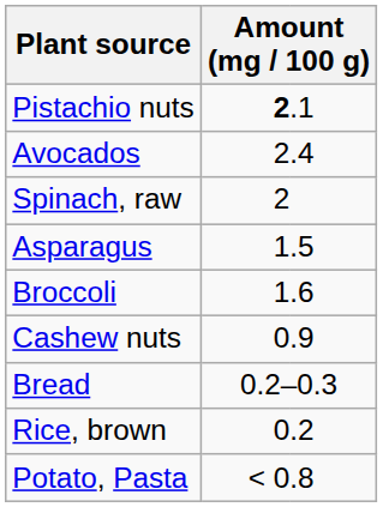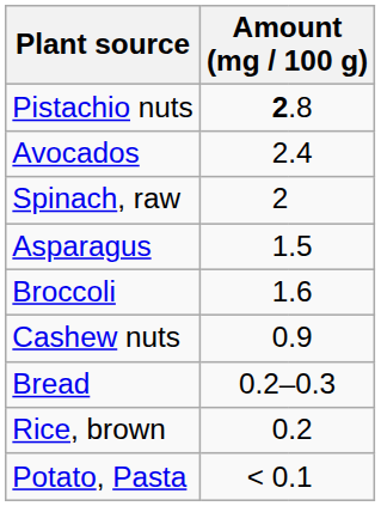 <table class="wikitable">
 <tr>
 <th>Plant source</th>
 <th colspan=2>Amount<br> (mg / 100 g)</th>
 </tr>
 <tr>
 <td><a href='#'>Pistachio</a> nuts</td>
 <td style="text-align:right; padding-right:0; border-right-style:none;"><strong>2</strong></td>
-<td style="padding-left:0; border-left-style:none;">.1</td>
+<td style="padding-left:0; border-left-style:none;">.8  </td>
 </tr>
 <tr>
 <td><a href='#'>Avocados</a></td>
 <td style="text-align:right; padding-right:0; border-right-style:none;">2</td>
 <td style="padding-left:0; border-left-style:none;">.4</td>
 </tr>
 <tr>
 <td><a href='#'>Spinach</a>, raw</td>
 <td style="text-align:right; padding-right:0; border-right-style:none;">2</td>
 <td style="border-left-style:none;"></td>
 </tr>
 <tr>
 <td><a href='#'>Asparagus</a></td>
 <td style="text-align:right; padding-right:0; border-right-style:none;">1</td>
 <td style="padding-left:0; border-left-style:none;">.5</td>
 </tr>
 <tr>
 <td><a href='#'>Broccoli</a></td>
 <td style="text-align:right; padding-right:0; border-right-style:none;">1</td>
 <td style="padding-left:0; border-left-style:none;">.6</td>
 </tr>
 <tr>
 <td><a href='#'>Cashew</a> nuts</td>
 <td style="text-align:right; padding-right:0; border-right-style:none;">0</td>
 <td style="padding-left:0; border-left-style:none;">.9</td>
 </tr>
 <tr>
 <td><a href='#'>Bread</a></td>
 <td colspan=2 style="text-align:center;">0.2–0.3</td>
 </tr>
 <tr>
 <td><a href='#'>Rice</a>, brown</td>
 <td style="text-align:right; padding-right:0; border-right-style:none;">0</td>
 <td style="padding-left:0; border-left-style:none;">.2</td>
 </tr>
 <tr>
 <td><a href='#'>Potato</a>, <a href='#'>Pasta</a></td>
 <td style="text-align:right; padding-right:0; border-right-style:none;">< 0</td>
-<td style="padding-left:0; border-left-style:none;">.8  </td>
+<td style="padding-left:0; border-left-style:none;">.1</td>
 </tr>
 </table>
